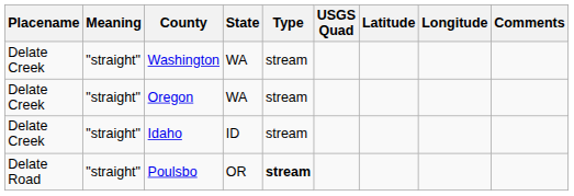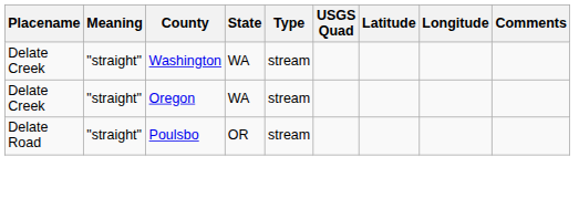 <table align=center class="wikitable">
 <tr>
 <th>Placename</th>
 <th>Meaning</th>
 <th>County</th>
 <th>State</th>
 <th>Type</th>
 <th>USGS Quad</th>
 <th>Latitude</th>
 <th>Longitude</th>
 <th>Comments</th>
 </tr>
 <tr>
 <td>Delate Creek</td>
 <td>"straight"</td>
 <td><a href='#'>Washington</a></td>
 <td>WA</td>
 <td>stream</td>
 <td></td>
 <td></td>
 <td></td>
 <td></td>
 </tr>
 <tr>
 <td>Delate Creek</td>
 <td>"straight"</td>
 <td><a href='#'>Oregon</a></td>
 <td>WA</td>
 <td>stream</td>
 <td></td>
 <td></td>
 <td></td>
 <td></td>
 </tr>
 <tr>
-<td>Delate Creek</td>
+<td>Delate Road</td>
 <td>"straight"</td>
-<td><a href='#'>Idaho</a></td>
-<td>ID</td>
+<td><a href='#'>Poulsbo</a></td>
+<td>OR</td>
 <td>stream</td>
 <td></td>
 <td></td>
 <td></td>
 <td></td>
 </tr>
-<tr>
-<td>Delate Road</td>
-<td>"straight"</td>
-<td><a href='#'>Poulsbo</a></td>
-<td>OR</td>
-<td><strong>stream</strong></td>
-<td></td>
-<td></td>
-<td></td>
-<td></td>
-</tr>
 </table>
